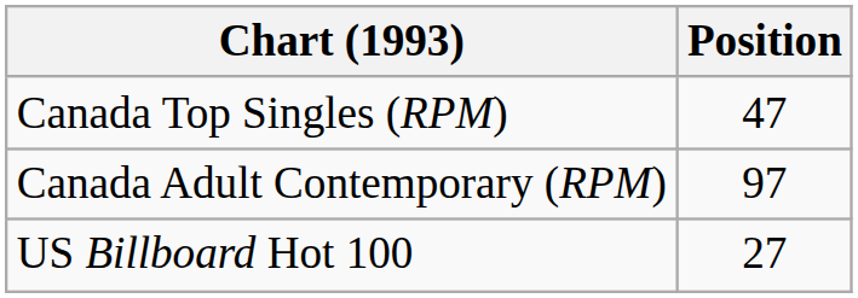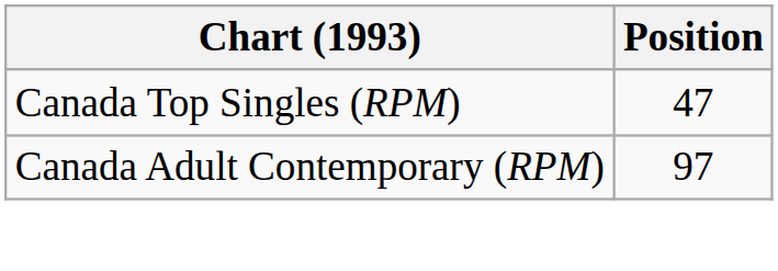 <table class="wikitable sortable">
 <tr>
 <th>Chart (1993)</th>
 <th>Position</th>
 </tr>
 <tr>
 <td>Canada Top Singles (<em>RPM</em>)</td>
 <td align="center">47</td>
 </tr>
 <tr>
 <td>Canada Adult Contemporary (<em>RPM</em>)</td>
 <td align="center">97</td>
 </tr>
-<tr>
-<td>US <em>Billboard</em> Hot 100</td>
-<td align="center">27</td>
-</tr>
 </table>
